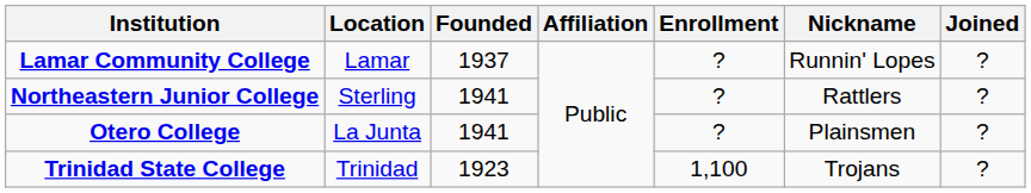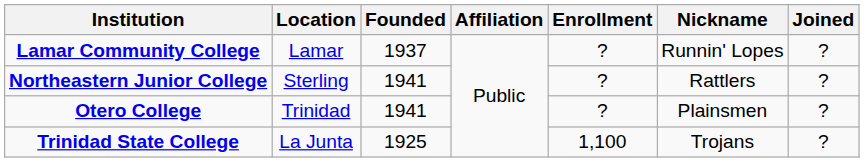 <table class="wikitable sortable" style="text-align:center;">
 <tr>
 <th>Institution</th>
 <th>Location</th>
 <th>Founded</th>
 <th>Affiliation</th>
 <th>Enrollment</th>
 <th>Nickname</th>
 <th>Joined</th>
 </tr>
 <tr>
 <td><strong><a href='#'>Lamar Community College</a></strong></td>
 <td><a href='#'>Lamar</a></td>
 <td>1937</td>
 <td rowspan="4">Public</td>
 <td>?</td>
 <td>Runnin' Lopes</td>
 <td>?</td>
 </tr>
 <tr>
 <td><strong><a href='#'>Northeastern Junior College</a></strong></td>
 <td><a href='#'>Sterling</a></td>
 <td>1941</td>
 <td>?</td>
 <td>Rattlers</td>
 <td>?</td>
 </tr>
 <tr>
 <td><strong><a href='#'>Otero College</a></strong></td>
-<td><a href='#'>La Junta</a></td>
+<td><a href='#'>Trinidad</a></td>
 <td>1941</td>
 <td>?</td>
 <td>Plainsmen</td>
 <td>?</td>
 </tr>
 <tr>
 <td><strong><a href='#'>Trinidad State College</a></strong></td>
-<td><a href='#'>Trinidad</a></td>
-<td>1923</td>
+<td><a href='#'>La Junta</a></td>
+<td>1925</td>
 <td>1,100</td>
 <td>Trojans</td>
 <td>?</td>
 </tr>
 </table>
